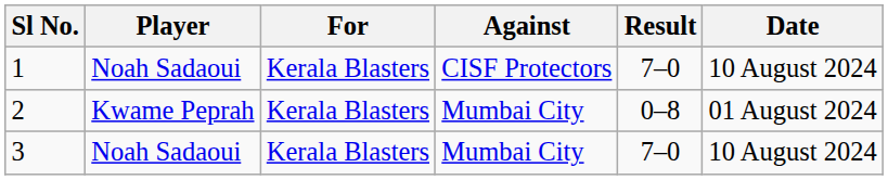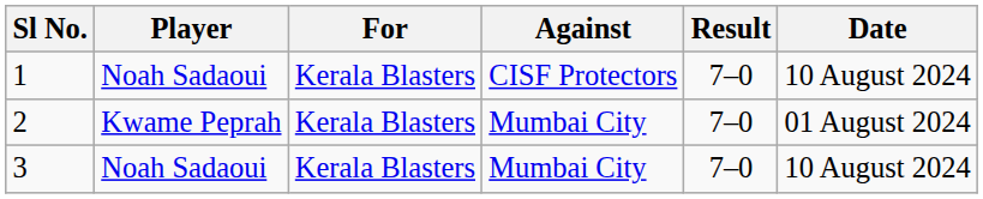 <table class="wikitable">
 <tr>
 <th>Sl No.</th>
 <th>Player</th>
 <th>For</th>
 <th>Against</th>
 <th>Result</th>
 <th>Date</th>
 </tr>
 <tr>
 <td rowspan="1">1</td>
 <td align="left"> <a href='#'>Noah Sadaoui</a></td>
 <td align="left"><a href='#'>Kerala Blasters</a></td>
 <td rowspan="1"><a href='#'>CISF Protectors</a></td>
 <td align="center">7–0</td>
 <td>10 August 2024</td>
 </tr>
 <tr>
 <td rowspan="1">2</td>
 <td align="left"> <a href='#'>Kwame Peprah</a></td>
 <td align="left"><a href='#'>Kerala Blasters</a></td>
 <td rowspan="1"><a href='#'>Mumbai City</a></td>
-<td align="center">0–8</td>
+<td align="center">7–0</td>
 <td>01 August 2024</td>
 </tr>
 <tr>
 <td rowspan="1">3</td>
 <td> <a href='#'>Noah Sadaoui</a></td>
 <td><a href='#'>Kerala Blasters</a></td>
 <td rowspan="1"><a href='#'>Mumbai City</a></td>
 <td align="center">7–0</td>
 <td>10 August 2024</td>
 </tr>
 </table>
